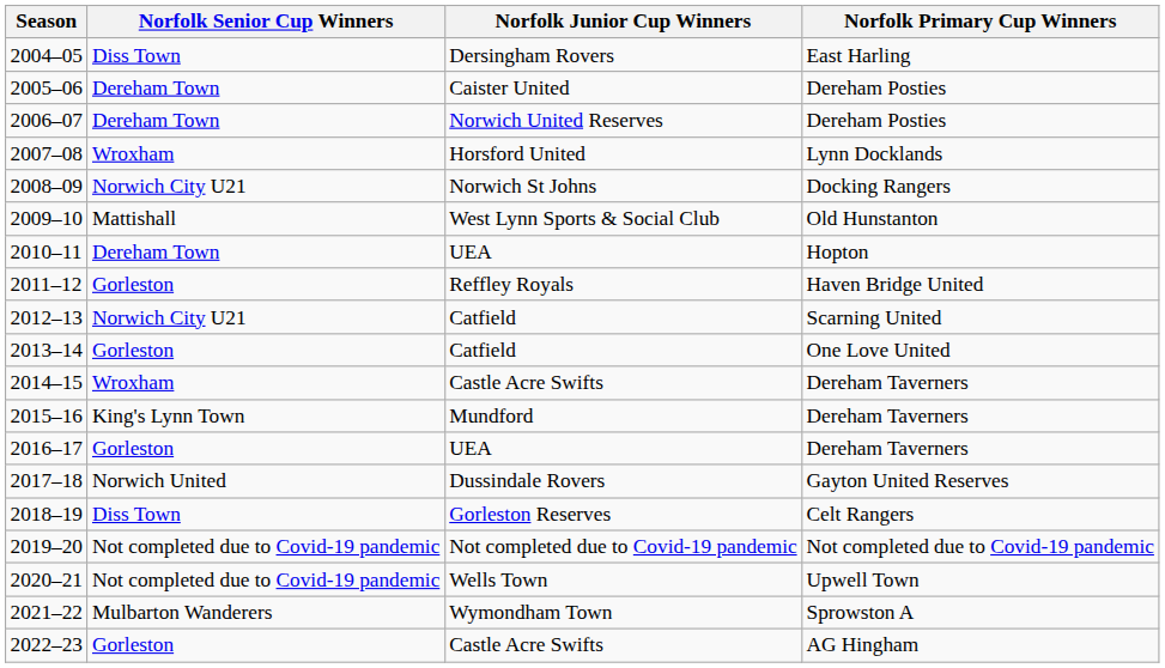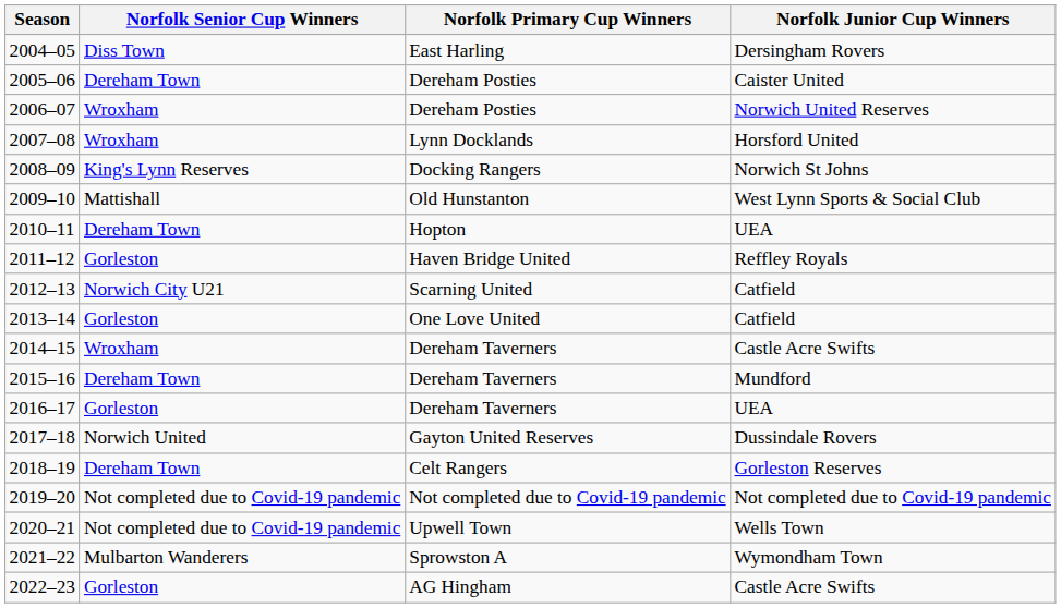 <table class="wikitable" style="textalign-center">
 <tr>
 <th>Season</th>
 <th><a href='#'>Norfolk Senior Cup</a> Winners</th>
+<th>Norfolk Primary Cup Winners</th>
 <th>Norfolk Junior Cup Winners</th>
-<th>Norfolk Primary Cup Winners</th>
 </tr>
 <tr>
 <td>2004–05</td>
 <td><a href='#'>Diss Town</a></td>
+<td>East Harling</td>
 <td>Dersingham Rovers</td>
-<td>East Harling</td>
 </tr>
 <tr>
 <td>2005–06</td>
 <td><a href='#'>Dereham Town</a></td>
+<td>Dereham Posties</td>
 <td>Caister United</td>
-<td>Dereham Posties</td>
 </tr>
 <tr>
 <td>2006–07</td>
-<td><a href='#'>Dereham Town</a></td>
+<td><a href='#'>Wroxham</a></td>
+<td>Dereham Posties</td>
 <td><a href='#'>Norwich United</a> Reserves</td>
-<td>Dereham Posties</td>
 </tr>
 <tr>
 <td>2007–08</td>
 <td><a href='#'>Wroxham</a></td>
+<td>Lynn Docklands</td>
 <td>Horsford United</td>
-<td>Lynn Docklands</td>
 </tr>
 <tr>
 <td>2008–09</td>
-<td><a href='#'>Norwich City</a> U21</td>
+<td><a href='#'>King's Lynn</a> Reserves</td>
+<td>Docking Rangers</td>
 <td>Norwich St Johns</td>
-<td>Docking Rangers</td>
 </tr>
 <tr>
 <td>2009–10</td>
 <td>Mattishall</td>
+<td>Old Hunstanton</td>
 <td>West Lynn Sports & Social Club</td>
-<td>Old Hunstanton</td>
 </tr>
 <tr>
 <td>2010–11</td>
 <td><a href='#'>Dereham Town</a></td>
+<td>Hopton</td>
 <td>UEA</td>
-<td>Hopton</td>
 </tr>
 <tr>
 <td>2011–12</td>
 <td><a href='#'>Gorleston</a></td>
+<td>Haven Bridge United</td>
 <td>Reffley Royals</td>
-<td>Haven Bridge United</td>
 </tr>
 <tr>
 <td>2012–13</td>
 <td><a href='#'>Norwich City</a> U21</td>
+<td>Scarning United</td>
 <td>Catfield</td>
-<td>Scarning United</td>
 </tr>
 <tr>
 <td>2013–14</td>
 <td><a href='#'>Gorleston</a></td>
+<td>One Love United</td>
 <td>Catfield</td>
-<td>One Love United</td>
 </tr>
 <tr>
 <td>2014–15</td>
 <td><a href='#'>Wroxham</a></td>
+<td>Dereham Taverners</td>
 <td>Castle Acre Swifts</td>
-<td>Dereham Taverners</td>
 </tr>
 <tr>
 <td>2015–16</td>
-<td>King's Lynn Town</td>
+<td><a href='#'>Dereham Town</a></td>
+<td>Dereham Taverners</td>
 <td>Mundford</td>
-<td>Dereham Taverners</td>
 </tr>
 <tr>
 <td>2016–17</td>
 <td><a href='#'>Gorleston</a></td>
+<td>Dereham Taverners</td>
 <td>UEA</td>
-<td>Dereham Taverners</td>
 </tr>
 <tr>
 <td>2017–18</td>
 <td>Norwich United</td>
+<td>Gayton United Reserves</td>
 <td>Dussindale Rovers</td>
-<td>Gayton United Reserves</td>
 </tr>
 <tr>
 <td>2018–19</td>
-<td><a href='#'>Diss Town</a></td>
+<td><a href='#'>Dereham Town</a></td>
+<td>Celt Rangers</td>
 <td><a href='#'>Gorleston</a> Reserves</td>
-<td>Celt Rangers</td>
 </tr>
 <tr>
 <td>2019–20</td>
 <td>Not completed due to <a href='#'>Covid-19 pandemic</a></td>
 <td>Not completed due to <a href='#'>Covid-19 pandemic</a></td>
 <td>Not completed due to <a href='#'>Covid-19 pandemic</a></td>
 </tr>
 <tr>
 <td>2020–21</td>
 <td>Not completed due to <a href='#'>Covid-19 pandemic</a></td>
+<td>Upwell Town</td>
 <td>Wells Town</td>
-<td>Upwell Town</td>
 </tr>
 <tr>
 <td>2021–22</td>
 <td>Mulbarton Wanderers</td>
+<td>Sprowston A</td>
 <td>Wymondham Town</td>
-<td>Sprowston A</td>
 </tr>
 <tr>
 <td>2022–23</td>
 <td><a href='#'>Gorleston</a></td>
+<td>AG Hingham</td>
 <td>Castle Acre Swifts</td>
-<td>AG Hingham</td>
 </tr>
 </table>
